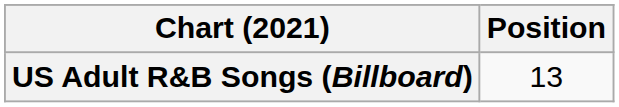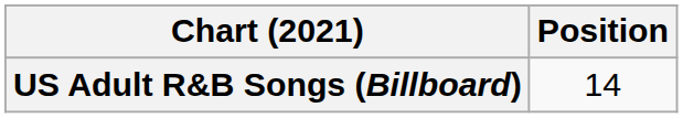 <table class="wikitable plainrowheaders" style="text-align:center">
 <tr>
 <th scope="col">Chart (2021)</th>
 <th scope="col">Position</th>
 </tr>
 <tr>
 <th scope="row">US Adult R&B Songs (<em>Billboard</em>)</th>
-<td align="center">13</td>
+<td align="center">14</td>
 </tr>
 </table>
